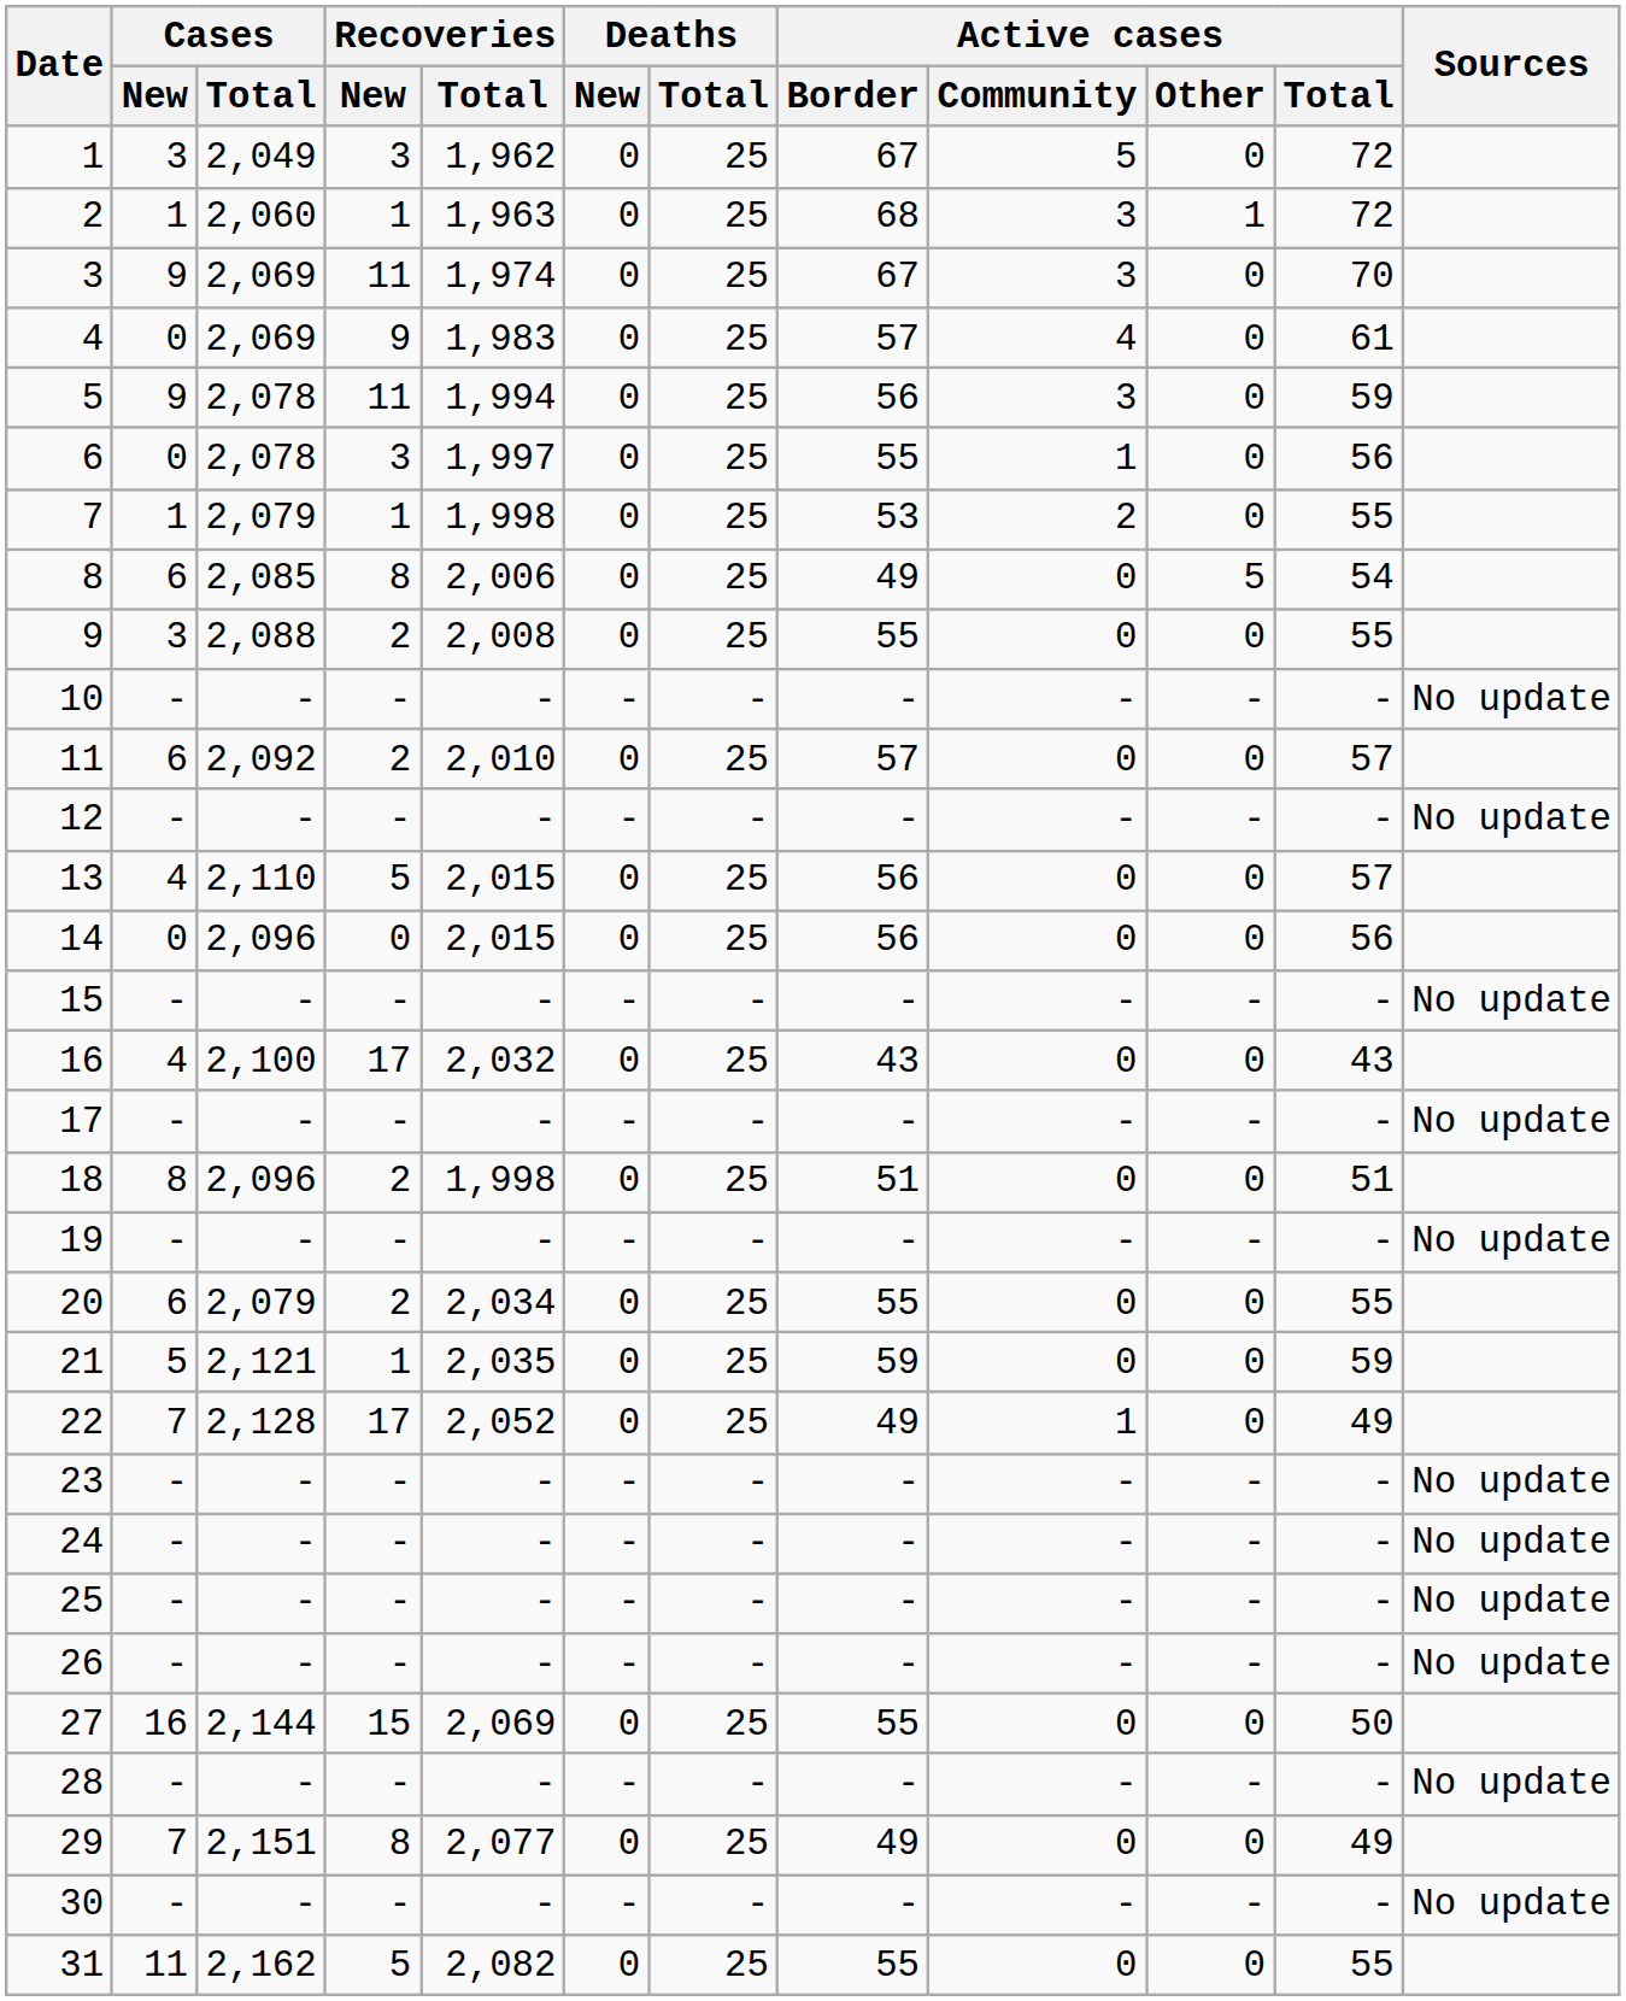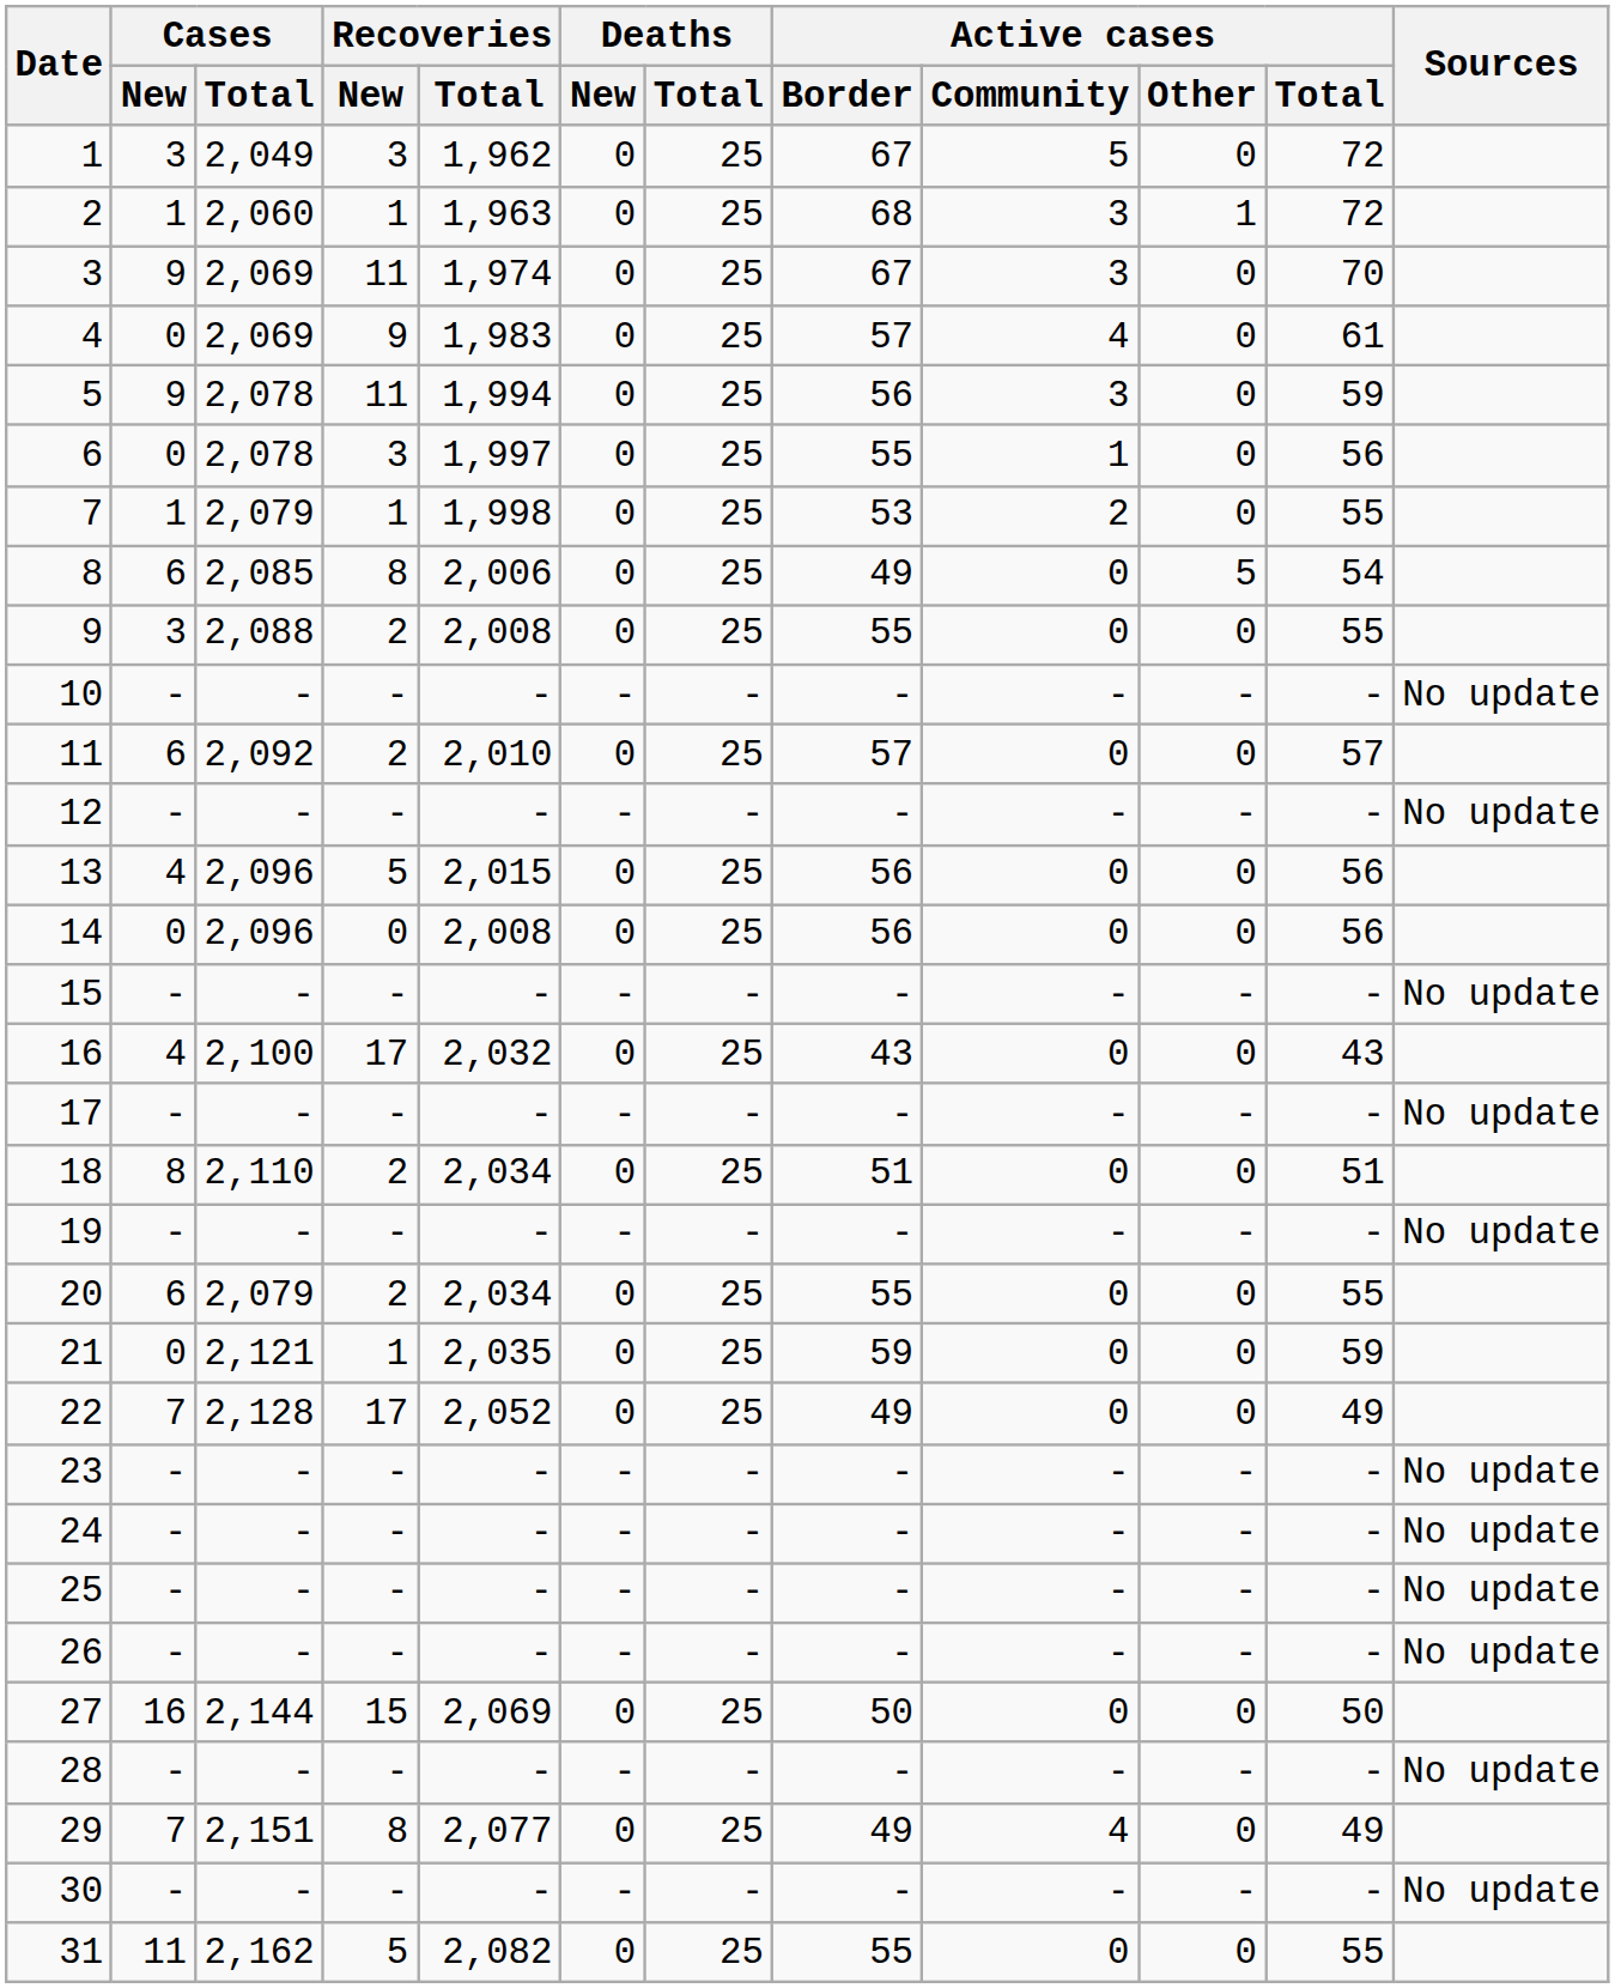 <table class="wikitable sortable mw-collapsible mw-collapsed sticky-header-multi sort-under" style="text-align:right;">
 <tr>
 <th rowspan=2>Date</th>
 <th colspan=2>Cases</th>
 <th colspan=2>Recoveries</th>
 <th colspan=2>Deaths</th>
 <th colspan=4>Active cases</th>
 <th rowspan=2 class="unsortable">Sources</th>
 </tr>
 <tr>
 <th>New</th>
 <th>Total</th>
 <th>New</th>
 <th>Total</th>
 <th>New</th>
 <th>Total</th>
 <th>Border</th>
 <th>Community</th>
 <th>Other</th>
 <th>Total</th>
 </tr>
 <tr>
 <td>1</td>
 <td>3</td>
 <td>2,049</td>
 <td>3</td>
 <td>1,962</td>
 <td>0</td>
 <td>25</td>
 <td>67</td>
 <td>5</td>
 <td>0</td>
 <td>72</td>
 <td></td>
 </tr>
 <tr>
 <td>2</td>
 <td>1</td>
 <td>2,060</td>
 <td>1</td>
 <td>1,963</td>
 <td>0</td>
 <td>25</td>
 <td>68</td>
 <td>3</td>
 <td>1</td>
 <td>72</td>
 <td></td>
 </tr>
 <tr>
 <td>3</td>
 <td>9</td>
 <td>2,069</td>
 <td>11</td>
 <td>1,974</td>
 <td>0</td>
 <td>25</td>
 <td>67</td>
 <td>3</td>
 <td>0</td>
 <td>70</td>
 <td></td>
 </tr>
 <tr>
 <td>4</td>
 <td>0</td>
 <td>2,069</td>
 <td>9</td>
 <td>1,983</td>
 <td>0</td>
 <td>25</td>
 <td>57</td>
 <td>4</td>
 <td>0</td>
 <td>61</td>
 <td></td>
 </tr>
 <tr>
 <td>5</td>
 <td>9</td>
 <td>2,078</td>
 <td>11</td>
 <td>1,994</td>
 <td>0</td>
 <td>25</td>
 <td>56</td>
 <td>3</td>
 <td>0</td>
 <td>59</td>
 <td></td>
 </tr>
 <tr>
 <td>6</td>
 <td>0</td>
 <td>2,078</td>
 <td>3</td>
 <td>1,997</td>
 <td>0</td>
 <td>25</td>
 <td>55</td>
 <td>1</td>
 <td>0</td>
 <td>56</td>
 <td></td>
 </tr>
 <tr>
 <td>7</td>
 <td>1</td>
 <td>2,079</td>
 <td>1</td>
 <td>1,998</td>
 <td>0</td>
 <td>25</td>
 <td>53</td>
 <td>2</td>
 <td>0</td>
 <td>55</td>
 <td></td>
 </tr>
 <tr>
 <td>8</td>
 <td>6</td>
 <td>2,085</td>
 <td>8</td>
 <td>2,006</td>
 <td>0</td>
 <td>25</td>
 <td>49</td>
 <td>0</td>
 <td>5</td>
 <td>54</td>
 <td></td>
 </tr>
 <tr>
 <td>9</td>
 <td>3</td>
 <td>2,088</td>
 <td>2</td>
 <td>2,008</td>
 <td>0</td>
 <td>25</td>
 <td>55</td>
 <td>0</td>
 <td>0</td>
 <td>55</td>
 <td></td>
 </tr>
 <tr>
 <td>10</td>
 <td>-</td>
 <td>-</td>
 <td>-</td>
 <td>-</td>
 <td>-</td>
 <td>-</td>
 <td>-</td>
 <td>-</td>
 <td>-</td>
 <td>-</td>
 <td>No update</td>
 </tr>
 <tr>
 <td>11</td>
 <td>6</td>
 <td>2,092</td>
 <td>2</td>
 <td>2,010</td>
 <td>0</td>
 <td>25</td>
 <td>57</td>
 <td>0</td>
 <td>0</td>
 <td>57</td>
 <td></td>
 </tr>
 <tr>
 <td>12</td>
 <td>-</td>
 <td>-</td>
 <td>-</td>
 <td>-</td>
 <td>-</td>
 <td>-</td>
 <td>-</td>
 <td>-</td>
 <td>-</td>
 <td>-</td>
 <td>No update</td>
 </tr>
 <tr>
 <td>13</td>
 <td>4</td>
-<td>2,110</td>
+<td>2,096</td>
 <td>5</td>
 <td>2,015</td>
 <td>0</td>
 <td>25</td>
 <td>56</td>
 <td>0</td>
 <td>0</td>
-<td>57</td>
+<td>56</td>
 <td></td>
 </tr>
 <tr>
 <td>14</td>
 <td>0</td>
 <td>2,096</td>
 <td>0</td>
-<td>2,015</td>
+<td>2,008</td>
 <td>0</td>
 <td>25</td>
 <td>56</td>
 <td>0</td>
 <td>0</td>
 <td>56</td>
 <td></td>
 </tr>
 <tr>
 <td>15</td>
 <td>-</td>
 <td>-</td>
 <td>-</td>
 <td>-</td>
 <td>-</td>
 <td>-</td>
 <td>-</td>
 <td>-</td>
 <td>-</td>
 <td>-</td>
 <td>No update</td>
 </tr>
 <tr>
 <td>16</td>
 <td>4</td>
 <td>2,100</td>
 <td>17</td>
 <td>2,032</td>
 <td>0</td>
 <td>25</td>
 <td>43</td>
 <td>0</td>
 <td>0</td>
 <td>43</td>
 <td></td>
 </tr>
 <tr>
 <td>17</td>
 <td>-</td>
 <td>-</td>
 <td>-</td>
 <td>-</td>
 <td>-</td>
 <td>-</td>
 <td>-</td>
 <td>-</td>
 <td>-</td>
 <td>-</td>
 <td>No update</td>
 </tr>
 <tr>
 <td>18</td>
 <td>8</td>
-<td>2,096</td>
+<td>2,110</td>
 <td>2</td>
-<td>1,998</td>
+<td>2,034</td>
 <td>0</td>
 <td>25</td>
 <td>51</td>
 <td>0</td>
 <td>0</td>
 <td>51</td>
 <td></td>
 </tr>
 <tr>
 <td>19</td>
 <td>-</td>
 <td>-</td>
 <td>-</td>
 <td>-</td>
 <td>-</td>
 <td>-</td>
 <td>-</td>
 <td>-</td>
 <td>-</td>
 <td>-</td>
 <td>No update</td>
 </tr>
 <tr>
 <td>20</td>
 <td>6</td>
 <td>2,079</td>
 <td>2</td>
 <td>2,034</td>
 <td>0</td>
 <td>25</td>
 <td>55</td>
 <td>0</td>
 <td>0</td>
 <td>55</td>
 <td></td>
 </tr>
 <tr>
 <td>21</td>
-<td>5</td>
+<td>0</td>
 <td>2,121</td>
 <td>1</td>
 <td>2,035</td>
 <td>0</td>
 <td>25</td>
 <td>59</td>
 <td>0</td>
 <td>0</td>
 <td>59</td>
 <td></td>
 </tr>
 <tr>
 <td>22</td>
 <td>7</td>
 <td>2,128</td>
 <td>17</td>
 <td>2,052</td>
 <td>0</td>
 <td>25</td>
 <td>49</td>
-<td>1</td>
+<td>0</td>
 <td>0</td>
 <td>49</td>
 <td></td>
 </tr>
 <tr>
 <td>23</td>
 <td>-</td>
 <td>-</td>
 <td>-</td>
 <td>-</td>
 <td>-</td>
 <td>-</td>
 <td>-</td>
 <td>-</td>
 <td>-</td>
 <td>-</td>
 <td>No update</td>
 </tr>
 <tr>
 <td>24</td>
 <td>-</td>
 <td>-</td>
 <td>-</td>
 <td>-</td>
 <td>-</td>
 <td>-</td>
 <td>-</td>
 <td>-</td>
 <td>-</td>
 <td>-</td>
 <td>No update</td>
 </tr>
 <tr>
 <td>25</td>
 <td>-</td>
 <td>-</td>
 <td>-</td>
 <td>-</td>
 <td>-</td>
 <td>-</td>
 <td>-</td>
 <td>-</td>
 <td>-</td>
 <td>-</td>
 <td>No update</td>
 </tr>
 <tr>
 <td>26</td>
 <td>-</td>
 <td>-</td>
 <td>-</td>
 <td>-</td>
 <td>-</td>
 <td>-</td>
 <td>-</td>
 <td>-</td>
 <td>-</td>
 <td>-</td>
 <td>No update</td>
 </tr>
 <tr>
 <td>27</td>
 <td>16</td>
 <td>2,144</td>
 <td>15</td>
 <td>2,069</td>
 <td>0</td>
 <td>25</td>
-<td>55</td>
+<td>50</td>
 <td>0</td>
 <td>0</td>
 <td>50</td>
 <td></td>
 </tr>
 <tr>
 <td>28</td>
 <td>-</td>
 <td>-</td>
 <td>-</td>
 <td>-</td>
 <td>-</td>
 <td>-</td>
 <td>-</td>
 <td>-</td>
 <td>-</td>
 <td>-</td>
 <td>No update</td>
 </tr>
 <tr>
 <td>29</td>
 <td>7</td>
 <td>2,151</td>
 <td>8</td>
 <td>2,077</td>
 <td>0</td>
 <td>25</td>
 <td>49</td>
-<td>0</td>
+<td>4</td>
 <td>0</td>
 <td>49</td>
 <td></td>
 </tr>
 <tr>
 <td>30</td>
 <td>-</td>
 <td>-</td>
 <td>-</td>
 <td>-</td>
 <td>-</td>
 <td>-</td>
 <td>-</td>
 <td>-</td>
 <td>-</td>
 <td>-</td>
 <td>No update</td>
 </tr>
 <tr>
 <td>31</td>
 <td>11</td>
 <td>2,162</td>
 <td>5</td>
 <td>2,082</td>
 <td>0</td>
 <td>25</td>
 <td>55</td>
 <td>0</td>
 <td>0</td>
 <td>55</td>
 <td></td>
 </tr>
 </table>
